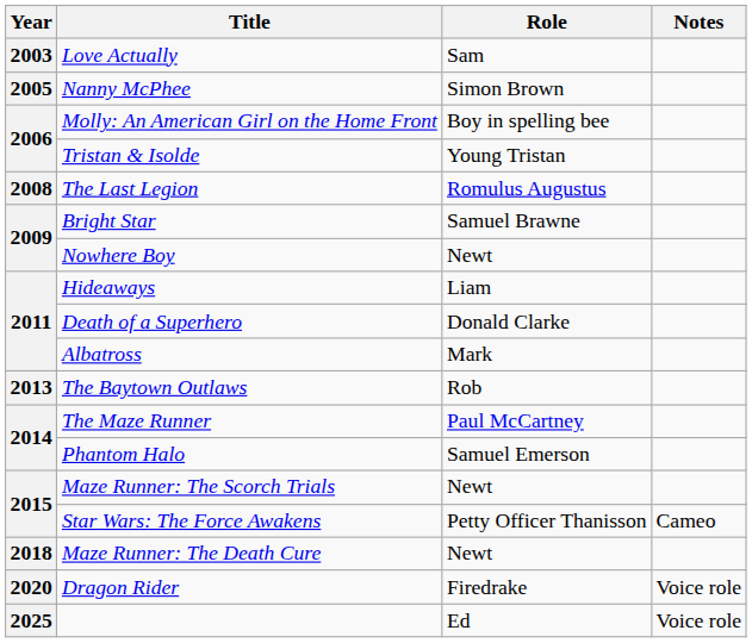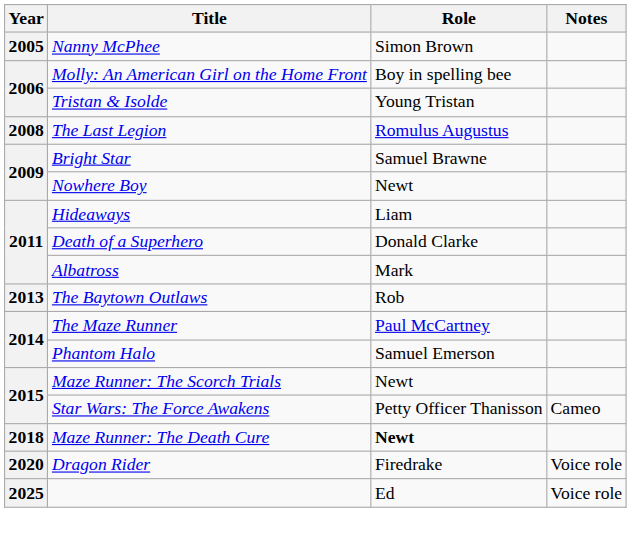 <table class="wikitable plainrowheaders sortable">
 <tr>
 <th scope="col">Year</th>
 <th scope="col">Title</th>
 <th scope="col" class="unsortable">Role</th>
 <th scope="col" class="unsortable">Notes</th>
-</tr>
-<tr>
-<th scope="row">2003</th>
-<td><em><a href='#'>Love Actually</a></em></td>
-<td>Sam</td>
-<td></td>
 </tr>
 <tr>
 <th scope="row">2005</th>
 <td><em><a href='#'>Nanny McPhee</a></em></td>
 <td>Simon Brown</td>
 <td></td>
 </tr>
 <tr>
 <th scope="row" rowspan="2">2006</th>
 <td><em><a href='#'>Molly: An American Girl on the Home Front</a></em></td>
 <td>Boy in spelling bee</td>
 <td></td>
 </tr>
 <tr>
 <td><em><a href='#'>Tristan & Isolde</a></em></td>
 <td>Young Tristan</td>
 <td></td>
 </tr>
 <tr>
 <th scope="row">2008</th>
 <td data-sort-value="Last Legion, The"><em><a href='#'>The Last Legion</a></em></td>
 <td><a href='#'>Romulus Augustus</a></td>
 <td></td>
 </tr>
 <tr>
 <th rowspan="2" scope="row">2009</th>
 <td><em><a href='#'>Bright Star</a></em></td>
 <td>Samuel Brawne</td>
 <td></td>
 </tr>
 <tr>
 <td><em><a href='#'>Nowhere Boy</a></em></td>
 <td>Newt</td>
 <td></td>
 </tr>
 <tr>
 <th scope="row" rowspan="3">2011</th>
 <td><em><a href='#'>Hideaways</a></em></td>
 <td>Liam</td>
 <td></td>
 </tr>
 <tr>
 <td><em><a href='#'>Death of a Superhero</a></em></td>
 <td>Donald Clarke</td>
 <td></td>
 </tr>
 <tr>
 <td><em><a href='#'>Albatross</a></em></td>
 <td>Mark</td>
 <td></td>
 </tr>
 <tr>
 <th scope="row">2013</th>
 <td data-sort-value="Baytown Outlaws, The"><em><a href='#'>The Baytown Outlaws</a></em></td>
 <td>Rob</td>
 <td></td>
 </tr>
 <tr>
 <th scope="row" rowspan="2">2014</th>
 <td data-sort-value="Maze Runner, The"><em><a href='#'>The Maze Runner</a></em></td>
 <td><a href='#'>Paul McCartney</a></td>
 <td></td>
 </tr>
 <tr>
 <td><em><a href='#'>Phantom Halo</a></em></td>
 <td>Samuel Emerson</td>
 <td></td>
 </tr>
 <tr>
 <th scope="row" rowspan="2">2015</th>
 <td><em><a href='#'>Maze Runner: The Scorch Trials</a></em></td>
 <td>Newt</td>
 <td></td>
 </tr>
 <tr>
 <td><em><a href='#'>Star Wars: The Force Awakens</a></em></td>
 <td>Petty Officer Thanisson</td>
 <td>Cameo</td>
 </tr>
 <tr>
 <th scope="row">2018</th>
 <td><em><a href='#'>Maze Runner: The Death Cure</a></em></td>
-<td>Newt</td>
+<td><strong>Newt</strong></td>
 <td></td>
 </tr>
 <tr>
 <th scope="row">2020</th>
 <td><em><a href='#'>Dragon Rider</a></em></td>
 <td>Firedrake</td>
 <td>Voice role</td>
 </tr>
 <tr>
 <th scope="row">2025</th>
 <td></td>
 <td>Ed</td>
 <td>Voice role</td>
 </tr>
 </table>
